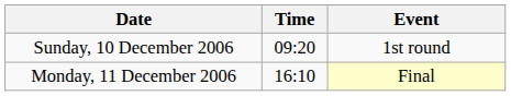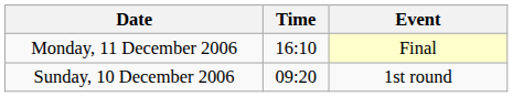 <table class = "wikitable" style="text-align:center;">
 <tr>
 <th width=220>Date</th>
 <th width=50>Time</th>
 <th width=150>Event</th>
 </tr>
 <tr>
+<td>Monday, 11 December 2006</td>
+<td>16:10</td>
+<td bgcolor=ffffcc>Final</td>
+</tr>
+<tr>
 <td>Sunday, 10 December 2006</td>
 <td>09:20</td>
 <td>1st round</td>
 </tr>
-<tr>
-<td>Monday, 11 December 2006</td>
-<td>16:10</td>
-<td bgcolor=ffffcc>Final</td>
-</tr>
 </table>
